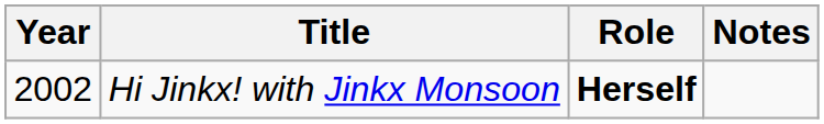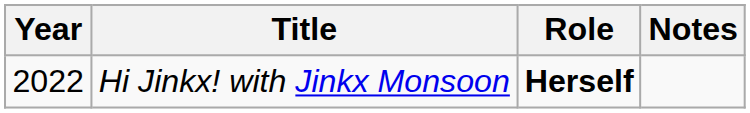 <table class="wikitable sortable">
 <tr>
 <th>Year</th>
 <th>Title</th>
 <th>Role</th>
 <th class="unsortable">Notes</th>
 </tr>
 <tr>
-<td>2002</td>
+<td>2022</td>
 <td><em>Hi Jinkx! with <a href='#'>Jinkx Monsoon</a></em></td>
 <td><strong>Herself</strong></td>
 <td></td>
 </tr>
 </table>
